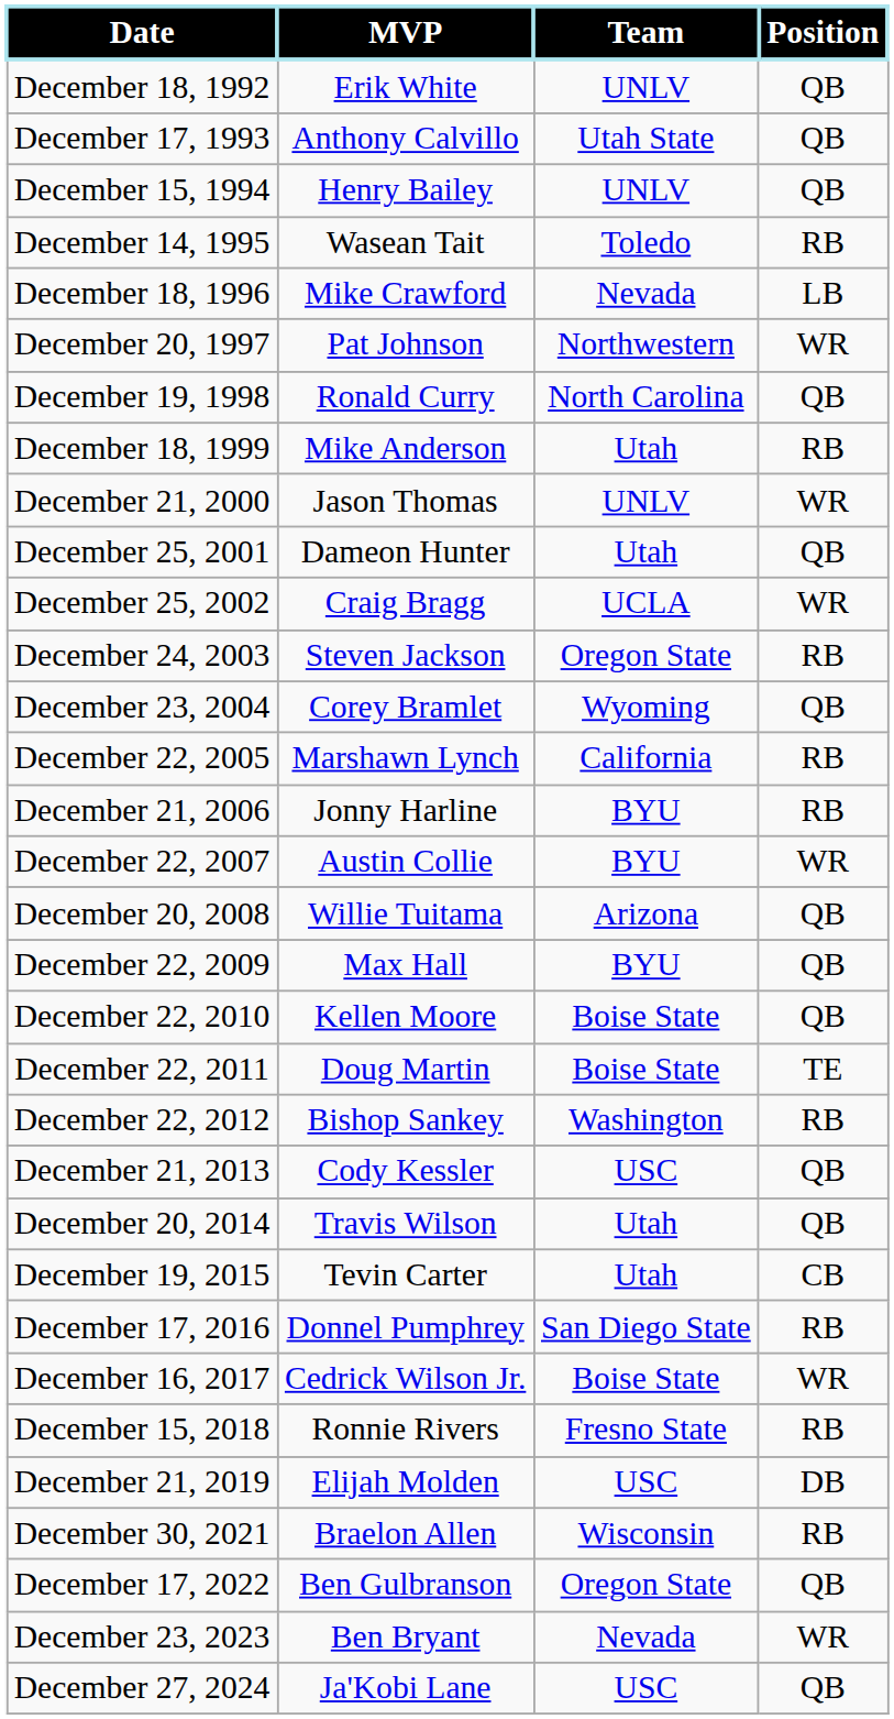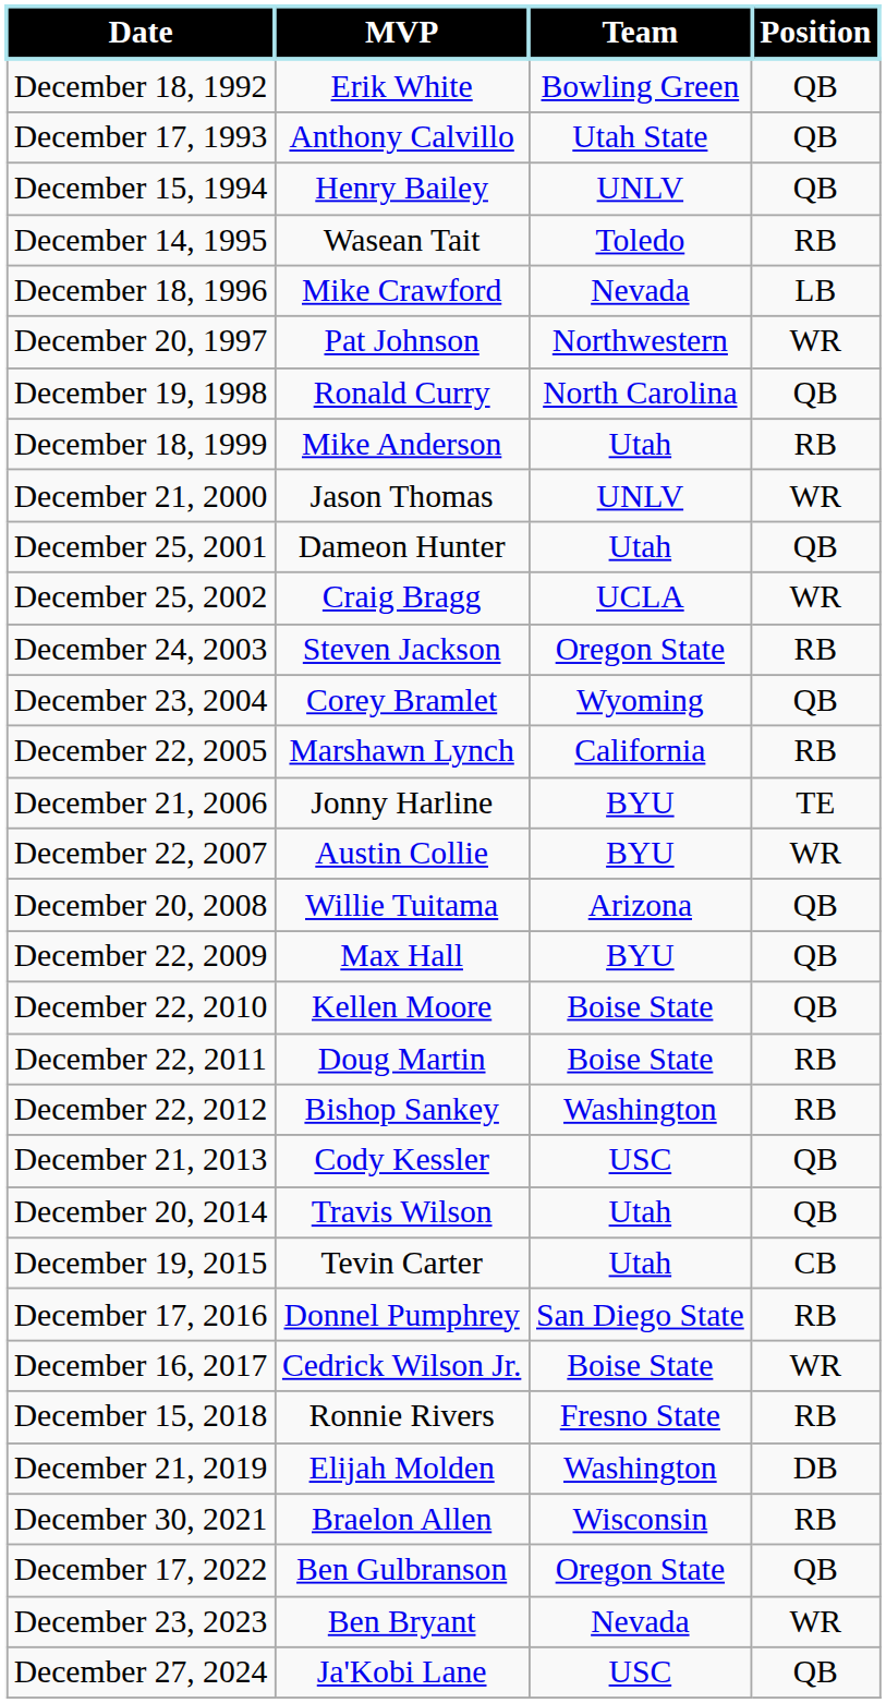 <table class="wikitable" style="text-align:center">
 <tr>
 <th style="background:#000000; color:#FFFFFF; border: 2px solid #ACE5EE;">Date</th>
 <th style="background:#000000; color:#FFFFFF; border: 2px solid #ACE5EE;">MVP</th>
 <th style="background:#000000; color:#FFFFFF; border: 2px solid #ACE5EE;">Team</th>
 <th style="background:#000000; color:#FFFFFF; border: 2px solid #ACE5EE;">Position</th>
 </tr>
 <tr>
 <td>December 18, 1992</td>
 <td><a href='#'>Erik White</a></td>
-<td><a href='#'>UNLV</a></td>
+<td><a href='#'>Bowling Green</a></td>
 <td>QB</td>
 </tr>
 <tr>
 <td>December 17, 1993</td>
 <td><a href='#'>Anthony Calvillo</a></td>
 <td><a href='#'>Utah State</a></td>
 <td>QB</td>
 </tr>
 <tr>
 <td>December 15, 1994</td>
 <td><a href='#'>Henry Bailey</a></td>
 <td><a href='#'>UNLV</a></td>
 <td>QB</td>
 </tr>
 <tr>
 <td>December 14, 1995</td>
 <td>Wasean Tait</td>
 <td><a href='#'>Toledo</a></td>
 <td>RB</td>
 </tr>
 <tr>
 <td>December 18, 1996</td>
 <td><a href='#'>Mike Crawford</a></td>
 <td><a href='#'>Nevada</a></td>
 <td>LB</td>
 </tr>
 <tr>
 <td>December 20, 1997</td>
 <td><a href='#'>Pat Johnson</a></td>
 <td><a href='#'>Northwestern</a></td>
 <td>WR</td>
 </tr>
 <tr>
 <td>December 19, 1998</td>
 <td><a href='#'>Ronald Curry</a></td>
 <td><a href='#'>North Carolina</a></td>
 <td>QB</td>
 </tr>
 <tr>
 <td>December 18, 1999</td>
 <td><a href='#'>Mike Anderson</a></td>
 <td><a href='#'>Utah</a></td>
 <td>RB</td>
 </tr>
 <tr>
 <td>December 21, 2000</td>
 <td>Jason Thomas</td>
 <td><a href='#'>UNLV</a></td>
 <td>WR</td>
 </tr>
 <tr>
 <td>December 25, 2001</td>
 <td>Dameon Hunter</td>
 <td><a href='#'>Utah</a></td>
 <td>QB</td>
 </tr>
 <tr>
 <td>December 25, 2002</td>
 <td><a href='#'>Craig Bragg</a></td>
 <td><a href='#'>UCLA</a></td>
 <td>WR</td>
 </tr>
 <tr>
 <td>December 24, 2003</td>
 <td><a href='#'>Steven Jackson</a></td>
 <td><a href='#'>Oregon State</a></td>
 <td>RB</td>
 </tr>
 <tr>
 <td>December 23, 2004</td>
 <td><a href='#'>Corey Bramlet</a></td>
 <td><a href='#'>Wyoming</a></td>
 <td>QB</td>
 </tr>
 <tr>
 <td>December 22, 2005</td>
 <td><a href='#'>Marshawn Lynch</a></td>
 <td><a href='#'>California</a></td>
 <td>RB</td>
 </tr>
 <tr>
 <td>December 21, 2006</td>
 <td>Jonny Harline</td>
 <td><a href='#'>BYU</a></td>
-<td>RB</td>
+<td>TE</td>
 </tr>
 <tr>
 <td>December 22, 2007</td>
 <td><a href='#'>Austin Collie</a></td>
 <td><a href='#'>BYU</a></td>
 <td>WR</td>
 </tr>
 <tr>
 <td>December 20, 2008</td>
 <td><a href='#'>Willie Tuitama</a></td>
 <td><a href='#'>Arizona</a></td>
 <td>QB</td>
 </tr>
 <tr>
 <td>December 22, 2009</td>
 <td><a href='#'>Max Hall</a></td>
 <td><a href='#'>BYU</a></td>
 <td>QB</td>
 </tr>
 <tr>
 <td>December 22, 2010</td>
 <td><a href='#'>Kellen Moore</a></td>
 <td><a href='#'>Boise State</a></td>
 <td>QB</td>
 </tr>
 <tr>
 <td>December 22, 2011</td>
 <td><a href='#'>Doug Martin</a></td>
 <td><a href='#'>Boise State</a></td>
-<td>TE</td>
+<td>RB</td>
 </tr>
 <tr>
 <td>December 22, 2012</td>
 <td><a href='#'>Bishop Sankey</a></td>
 <td><a href='#'>Washington</a></td>
 <td>RB</td>
 </tr>
 <tr>
 <td>December 21, 2013</td>
 <td><a href='#'>Cody Kessler</a></td>
 <td><a href='#'>USC</a></td>
 <td>QB</td>
 </tr>
 <tr>
 <td>December 20, 2014</td>
 <td><a href='#'>Travis Wilson</a></td>
 <td><a href='#'>Utah</a></td>
 <td>QB</td>
 </tr>
 <tr>
 <td>December 19, 2015</td>
 <td>Tevin Carter</td>
 <td><a href='#'>Utah</a></td>
 <td>CB</td>
 </tr>
 <tr>
 <td>December 17, 2016</td>
 <td><a href='#'>Donnel Pumphrey</a></td>
 <td><a href='#'>San Diego State</a></td>
 <td>RB</td>
 </tr>
 <tr>
 <td>December 16, 2017</td>
 <td><a href='#'>Cedrick Wilson Jr.</a></td>
 <td><a href='#'>Boise State</a></td>
 <td>WR</td>
 </tr>
 <tr>
 <td>December 15, 2018</td>
 <td>Ronnie Rivers</td>
 <td><a href='#'>Fresno State</a></td>
 <td>RB</td>
 </tr>
 <tr>
 <td>December 21, 2019</td>
 <td><a href='#'>Elijah Molden</a></td>
-<td><a href='#'>USC</a></td>
+<td><a href='#'>Washington</a></td>
 <td>DB</td>
 </tr>
 <tr>
 <td>December 30, 2021</td>
 <td><a href='#'>Braelon Allen</a></td>
 <td><a href='#'>Wisconsin</a></td>
 <td>RB</td>
 </tr>
 <tr>
 <td>December 17, 2022</td>
 <td><a href='#'>Ben Gulbranson</a></td>
 <td><a href='#'>Oregon State</a></td>
 <td>QB</td>
 </tr>
 <tr>
 <td>December 23, 2023</td>
 <td><a href='#'>Ben Bryant</a></td>
 <td><a href='#'>Nevada</a></td>
 <td>WR</td>
 </tr>
 <tr>
 <td>December 27, 2024</td>
 <td><a href='#'>Ja'Kobi Lane</a></td>
 <td><a href='#'>USC</a></td>
 <td>QB</td>
 </tr>
 </table>
